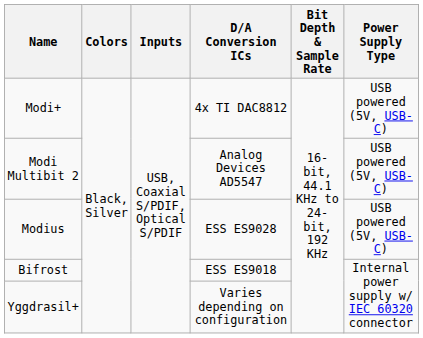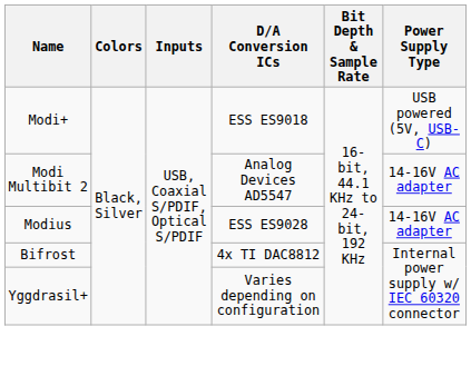 <table class="wikitable mw-collapsible mw-collapsed" style="width:73%; text-align:center;">
 <tr>
 <th>Name</th>
 <th>Colors</th>
 <th>Inputs</th>
 <th>D/A Conversion ICs</th>
 <th>Bit Depth & Sample Rate</th>
 <th>Power Supply Type</th>
 </tr>
 <tr>
 <td>Modi+</td>
 <td rowspan="5">Black, Silver</td>
 <td rowspan="5">USB, Coaxial S/PDIF, Optical S/PDIF</td>
-<td>4x TI DAC8812</td>
+<td>ESS ES9018</td>
 <td rowspan="5">16-bit, 44.1 KHz to 24-bit, 192 KHz</td>
 <td>USB powered (5V, <a href='#'>USB-C</a>)</td>
 </tr>
 <tr>
 <td>Modi Multibit 2</td>
 <td>Analog Devices AD5547</td>
-<td>USB powered (5V, <a href='#'>USB-C</a>)</td>
+<td>14-16V <a href='#'>AC adapter</a></td>
 </tr>
 <tr>
 <td>Modius</td>
 <td>ESS ES9028</td>
-<td>USB powered (5V, <a href='#'>USB-C</a>)</td>
+<td>14-16V <a href='#'>AC adapter</a></td>
 </tr>
 <tr>
 <td>Bifrost</td>
-<td>ESS ES9018</td>
+<td>4x TI DAC8812</td>
 <td rowspan="2">Internal power supply w/ <a href='#'>IEC 60320</a> connector</td>
 </tr>
 <tr>
 <td>Yggdrasil+</td>
 <td>Varies depending on configuration</td>
 </tr>
 </table>
